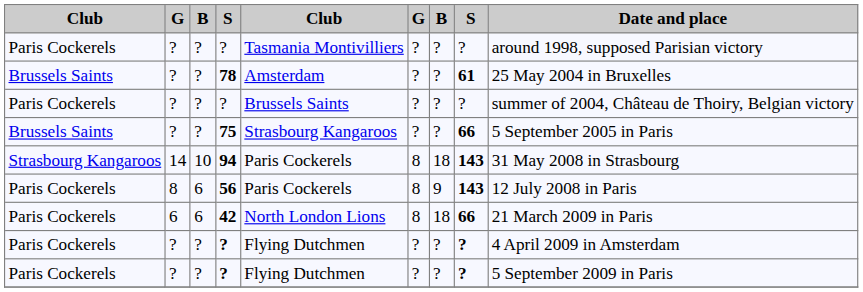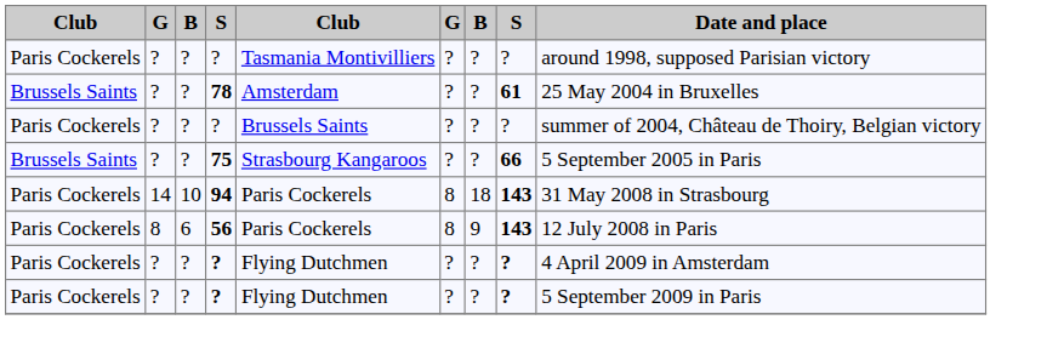 <table bgcolor="#f7f8ff" cellpadding="3" cellspacing="0" border="1" style="font-size: 95%; border: gray solid 1px; border-collapse: collapse;">
 <tr bgcolor="#CCCCCC">
 <th>Club</th>
 <th>G</th>
 <th>B</th>
 <th>S</th>
 <th>Club</th>
 <th>G</th>
 <th>B</th>
 <th>S</th>
 <th>Date and place</th>
 </tr>
 <tr>
 <td> Paris Cockerels</td>
 <td>?</td>
 <td>?</td>
 <td>?</td>
 <td> <a href='#'>Tasmania Montivilliers</a></td>
 <td>?</td>
 <td>?</td>
 <td>?</td>
 <td>around 1998, supposed Parisian victory</td>
 </tr>
 <tr>
 <td> <a href='#'>Brussels Saints</a></td>
 <td>?</td>
 <td>?</td>
 <td><strong>78</strong></td>
 <td><a href='#'>Amsterdam</a></td>
 <td>?</td>
 <td>?</td>
 <td><strong>61</strong></td>
 <td>25 May 2004 in Bruxelles</td>
 </tr>
 <tr>
 <td> Paris Cockerels</td>
 <td>?</td>
 <td>?</td>
 <td>?</td>
 <td> <a href='#'>Brussels Saints</a></td>
 <td>?</td>
 <td>?</td>
 <td>?</td>
 <td>summer of 2004, Château de Thoiry, Belgian victory</td>
 </tr>
 <tr>
 <td> <a href='#'>Brussels Saints</a></td>
 <td>?</td>
 <td>?</td>
 <td><strong>75</strong></td>
 <td> <a href='#'>Strasbourg Kangaroos</a></td>
 <td>?</td>
 <td>?</td>
 <td><strong>66</strong></td>
 <td>5 September 2005 in Paris</td>
 </tr>
 <tr>
-<td> <a href='#'>Strasbourg Kangaroos</a></td>
+<td> Paris Cockerels</td>
 <td>14</td>
 <td>10</td>
 <td><strong>94</strong></td>
 <td> Paris Cockerels</td>
 <td>8</td>
 <td>18</td>
 <td><strong>143</strong></td>
 <td>31 May 2008 in Strasbourg</td>
 </tr>
 <tr>
 <td> Paris Cockerels</td>
 <td>8</td>
 <td>6</td>
 <td><strong>56</strong></td>
 <td> Paris Cockerels</td>
 <td>8</td>
 <td>9</td>
 <td><strong>143</strong></td>
 <td>12 July 2008 in Paris</td>
-</tr>
-<tr>
-<td> Paris Cockerels</td>
-<td>6</td>
-<td>6</td>
-<td><strong>42</strong></td>
-<td> <a href='#'>North London Lions</a></td>
-<td>8</td>
-<td>18</td>
-<td><strong>66</strong></td>
-<td>21 March 2009 in Paris</td>
 </tr>
 <tr>
 <td> Paris Cockerels</td>
 <td>?</td>
 <td>?</td>
 <td><strong>?</strong></td>
 <td>Flying Dutchmen</td>
 <td>?</td>
 <td>?</td>
 <td><strong>?</strong></td>
 <td>4 April 2009 in Amsterdam</td>
 </tr>
 <tr>
 <td> Paris Cockerels</td>
 <td>?</td>
 <td>?</td>
 <td><strong>?</strong></td>
 <td>Flying Dutchmen</td>
 <td>?</td>
 <td>?</td>
 <td><strong>?</strong></td>
 <td>5 September 2009 in Paris</td>
 </tr>
 <tr>
 </tr>
 </table>
